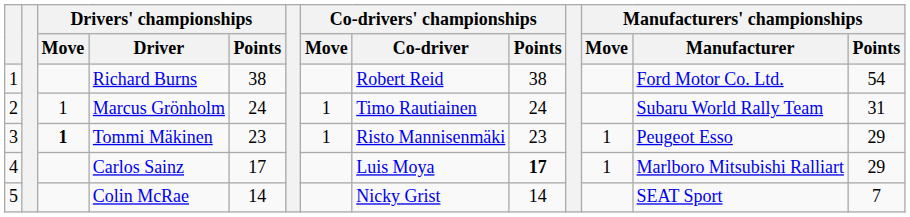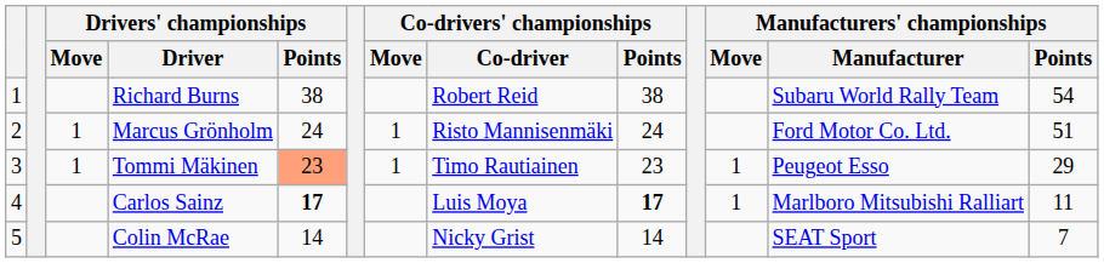 <table class="wikitable" style="font-size:85%;">
 <tr>
 <th rowspan="2"></th>
 <th rowspan="7" style="width:5px;"></th>
 <th colspan="3">Drivers' championships</th>
 <th rowspan="7" style="width:5px;"></th>
 <th colspan="3" nowrap>Co-drivers' championships</th>
 <th rowspan="7" style="width:5px;"></th>
 <th colspan="3" nowrap>Manufacturers' championships</th>
 </tr>
 <tr>
 <th>Move</th>
 <th>Driver</th>
 <th>Points</th>
 <th>Move</th>
 <th>Co-driver</th>
 <th>Points</th>
 <th>Move</th>
 <th>Manufacturer</th>
 <th>Points</th>
 </tr>
 <tr>
 <td align="center">1</td>
 <td align="center"></td>
 <td> <a href='#'>Richard Burns</a></td>
 <td align="center">38</td>
 <td align="center"></td>
 <td> <a href='#'>Robert Reid</a></td>
 <td align="center">38</td>
 <td align="center"></td>
-<td> <a href='#'>Ford Motor Co. Ltd.</a></td>
+<td> <a href='#'>Subaru World Rally Team</a></td>
 <td align="center">54</td>
 </tr>
 <tr>
 <td align="center">2</td>
 <td align="center"> 1</td>
 <td> <a href='#'>Marcus Grönholm</a></td>
 <td align="center">24</td>
 <td align="center"> 1</td>
-<td> <a href='#'>Timo Rautiainen</a></td>
+<td> <a href='#'>Risto Mannisenmäki</a></td>
 <td align="center">24</td>
 <td align="center"></td>
-<td> <a href='#'>Subaru World Rally Team</a></td>
-<td align="center">31</td>
+<td> <a href='#'>Ford Motor Co. Ltd.</a></td>
+<td align="center">51</td>
 </tr>
 <tr>
 <td align="center">3</td>
-<td align="center"><strong> 1</strong></td>
+<td align="center"> 1</td>
 <td> <a href='#'>Tommi Mäkinen</a></td>
-<td align="center">23</td>
+<td align="center" style="background: lightsalmon;">23</td>
 <td align="center"> 1</td>
-<td> <a href='#'>Risto Mannisenmäki</a></td>
+<td> <a href='#'>Timo Rautiainen</a></td>
 <td align="center">23</td>
 <td align="center"> 1</td>
 <td> <a href='#'>Peugeot Esso</a></td>
 <td align="center">29</td>
 </tr>
 <tr>
 <td align="center">4</td>
 <td align="center"></td>
 <td> <a href='#'>Carlos Sainz</a></td>
-<td align="center">17</td>
+<td align="center"><strong>17</strong></td>
 <td align="center"></td>
 <td> <a href='#'>Luis Moya</a></td>
 <td align="center"><strong>17</strong></td>
 <td align="center"> 1</td>
 <td> <a href='#'>Marlboro Mitsubishi Ralliart</a></td>
-<td align="center">29</td>
+<td align="center">11</td>
 </tr>
 <tr>
 <td align="center">5</td>
 <td align="center"></td>
 <td> <a href='#'>Colin McRae</a></td>
 <td align="center">14</td>
 <td align="center"></td>
 <td> <a href='#'>Nicky Grist</a></td>
 <td align="center">14</td>
 <td align="center"></td>
 <td> <a href='#'>SEAT Sport</a></td>
 <td align="center">7</td>
 </tr>
 </table>
